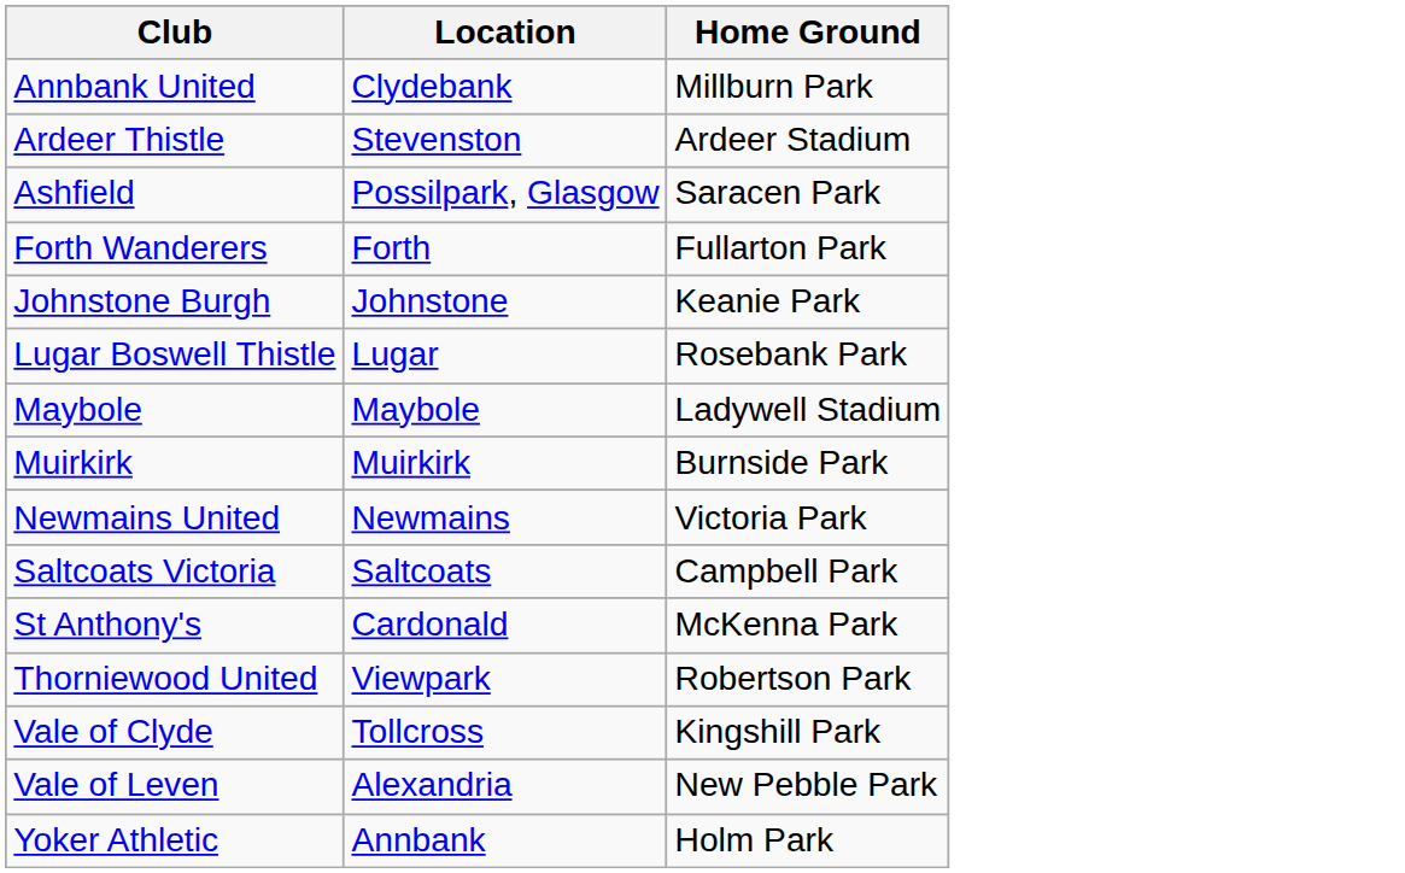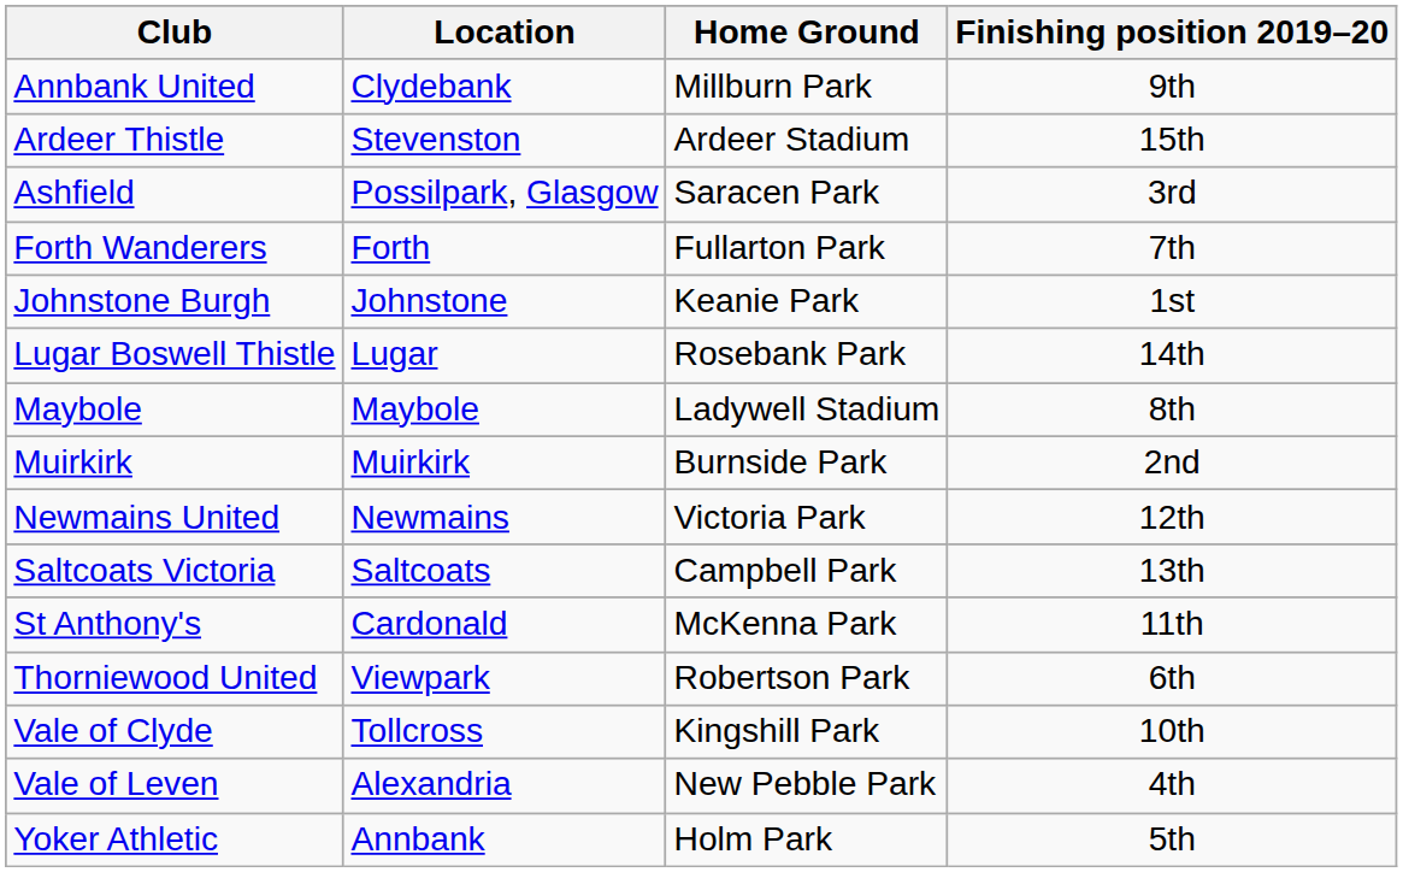 <table class="wikitable sortable" style="text-align:left;">
 <tr>
 <th>Club</th>
 <th>Location</th>
 <th>Home Ground</th>
+<th>Finishing position 2019–20</th>
 </tr>
 <tr>
 <td><a href='#'>Annbank United</a></td>
 <td><a href='#'>Clydebank</a></td>
 <td>Millburn Park</td>
+<td style="text-align:center;">9th</td>
 </tr>
 <tr>
 <td><a href='#'>Ardeer Thistle</a></td>
 <td><a href='#'>Stevenston</a></td>
 <td>Ardeer Stadium</td>
+<td style="text-align:center;">15th</td>
 </tr>
 <tr>
 <td><a href='#'>Ashfield</a></td>
 <td><a href='#'>Possilpark</a>, <a href='#'>Glasgow</a></td>
 <td>Saracen Park</td>
+<td style="text-align:center;">3rd</td>
 </tr>
 <tr>
 <td><a href='#'>Forth Wanderers</a></td>
 <td><a href='#'>Forth</a></td>
 <td>Fullarton Park</td>
+<td style="text-align:center;">7th</td>
 </tr>
 <tr>
 <td><a href='#'>Johnstone Burgh</a></td>
 <td><a href='#'>Johnstone</a></td>
 <td>Keanie Park</td>
+<td style="text-align:center;">1st</td>
 </tr>
 <tr>
 <td><a href='#'>Lugar Boswell Thistle</a></td>
 <td><a href='#'>Lugar</a></td>
 <td>Rosebank Park</td>
+<td style="text-align:center;">14th</td>
 </tr>
 <tr>
 <td><a href='#'>Maybole</a></td>
 <td><a href='#'>Maybole</a></td>
 <td>Ladywell Stadium</td>
+<td style="text-align:center;">8th</td>
 </tr>
 <tr>
 <td><a href='#'>Muirkirk</a></td>
 <td><a href='#'>Muirkirk</a></td>
 <td>Burnside Park</td>
+<td style="text-align:center;">2nd</td>
 </tr>
 <tr>
 <td><a href='#'>Newmains United</a></td>
 <td><a href='#'>Newmains</a></td>
 <td>Victoria Park</td>
+<td style="text-align:center;">12th</td>
 </tr>
 <tr>
 <td><a href='#'>Saltcoats Victoria</a></td>
 <td><a href='#'>Saltcoats</a></td>
 <td>Campbell Park</td>
+<td style="text-align:center;">13th</td>
 </tr>
 <tr>
 <td><a href='#'>St Anthony's</a></td>
 <td><a href='#'>Cardonald</a></td>
 <td>McKenna Park</td>
+<td style="text-align:center;">11th</td>
 </tr>
 <tr>
 <td><a href='#'>Thorniewood United</a></td>
 <td><a href='#'>Viewpark</a></td>
 <td>Robertson Park</td>
+<td style="text-align:center;">6th</td>
 </tr>
 <tr>
 <td><a href='#'>Vale of Clyde</a></td>
 <td><a href='#'>Tollcross</a></td>
 <td>Kingshill Park</td>
+<td style="text-align:center;">10th</td>
 </tr>
 <tr>
 <td><a href='#'>Vale of Leven</a></td>
 <td><a href='#'>Alexandria</a></td>
 <td>New Pebble Park</td>
+<td style="text-align:center;">4th</td>
 </tr>
 <tr>
 <td><a href='#'>Yoker Athletic</a></td>
 <td><a href='#'>Annbank</a></td>
 <td>Holm Park</td>
+<td style="text-align:center;">5th</td>
 </tr>
 </table>
